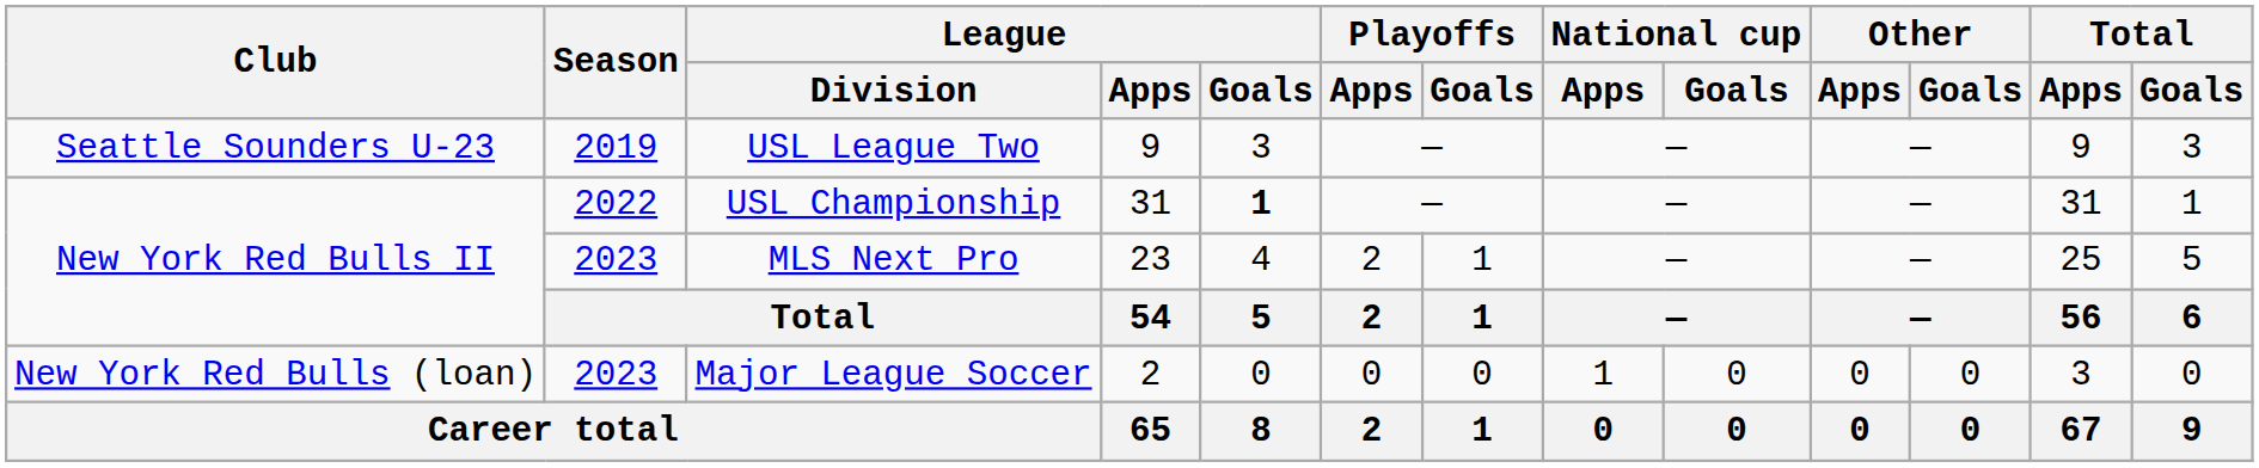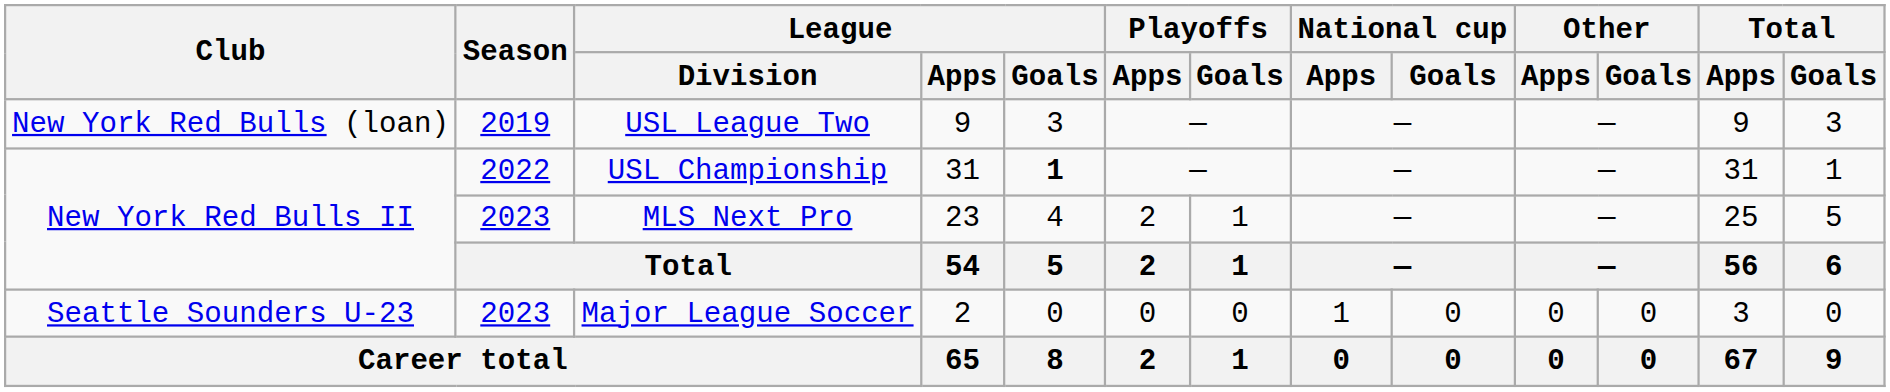 <table class=wikitable style=text-align:center>
 <tr>
 <th rowspan=2>Club</th>
 <th rowspan=2>Season</th>
 <th colspan=3>League</th>
 <th colspan=2>Playoffs</th>
 <th colspan=2>National cup</th>
 <th colspan=2>Other</th>
 <th colspan=2>Total</th>
 </tr>
 <tr>
 <th>Division</th>
 <th>Apps</th>
 <th>Goals</th>
 <th>Apps</th>
 <th>Goals</th>
 <th>Apps</th>
 <th>Goals</th>
 <th>Apps</th>
 <th>Goals</th>
 <th>Apps</th>
 <th>Goals</th>
 </tr>
 <tr>
-<td><a href='#'>Seattle Sounders U-23</a></td>
+<td><a href='#'>New York Red Bulls</a> (loan)</td>
 <td><a href='#'>2019</a></td>
 <td><a href='#'>USL League Two</a></td>
 <td>9</td>
 <td>3</td>
 <td colspan=2>—</td>
 <td colspan=2>—</td>
 <td colspan=2>—</td>
 <td>9</td>
 <td>3</td>
 </tr>
 <tr>
 <td rowspan=3><a href='#'>New York Red Bulls II</a></td>
 <td><a href='#'>2022</a></td>
 <td><a href='#'>USL Championship</a></td>
 <td>31</td>
 <td><strong>1</strong></td>
 <td colspan=2>—</td>
 <td colspan=2>—</td>
 <td colspan=2>—</td>
 <td>31</td>
 <td>1</td>
 </tr>
 <tr>
 <td><a href='#'>2023</a></td>
 <td><a href='#'>MLS Next Pro</a></td>
 <td>23</td>
 <td>4</td>
 <td>2</td>
 <td>1</td>
 <td colspan=2>—</td>
 <td colspan=2>—</td>
 <td>25</td>
 <td>5</td>
 </tr>
 <tr>
 <th colspan=2>Total</th>
 <th>54</th>
 <th>5</th>
 <th>2</th>
 <th>1</th>
 <th colspan=2>—</th>
 <th colspan=2>—</th>
 <th>56</th>
 <th>6</th>
 </tr>
 <tr>
-<td><a href='#'>New York Red Bulls</a> (loan)</td>
+<td><a href='#'>Seattle Sounders U-23</a></td>
 <td><a href='#'>2023</a></td>
 <td><a href='#'>Major League Soccer</a></td>
 <td>2</td>
 <td>0</td>
 <td>0</td>
 <td>0</td>
 <td>1</td>
 <td>0</td>
 <td>0</td>
 <td>0</td>
 <td>3</td>
 <td>0</td>
 </tr>
 <tr>
 <th colspan=3>Career total</th>
 <th>65</th>
 <th>8</th>
 <th>2</th>
 <th>1</th>
 <th>0</th>
 <th>0</th>
 <th>0</th>
 <th>0</th>
 <th>67</th>
 <th>9</th>
 </tr>
 </table>
